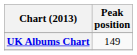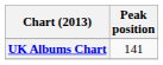 <table class="wikitable plainrowheaders sortable">
 <tr>
 <th align="left">Chart (2013)</th>
 <th align="center">Peak<br>position</th>
 </tr>
 <tr>
 </tr>
 <tr>
 </tr>
 <tr>
 <th scope="row"><a href='#'>UK Albums Chart</a></th>
-<td align="center">149</td>
+<td align="center">141</td>
 </tr>
 <tr>
 </tr>
 <tr>
 </tr>
 <tr>
 </tr>
 </table>
